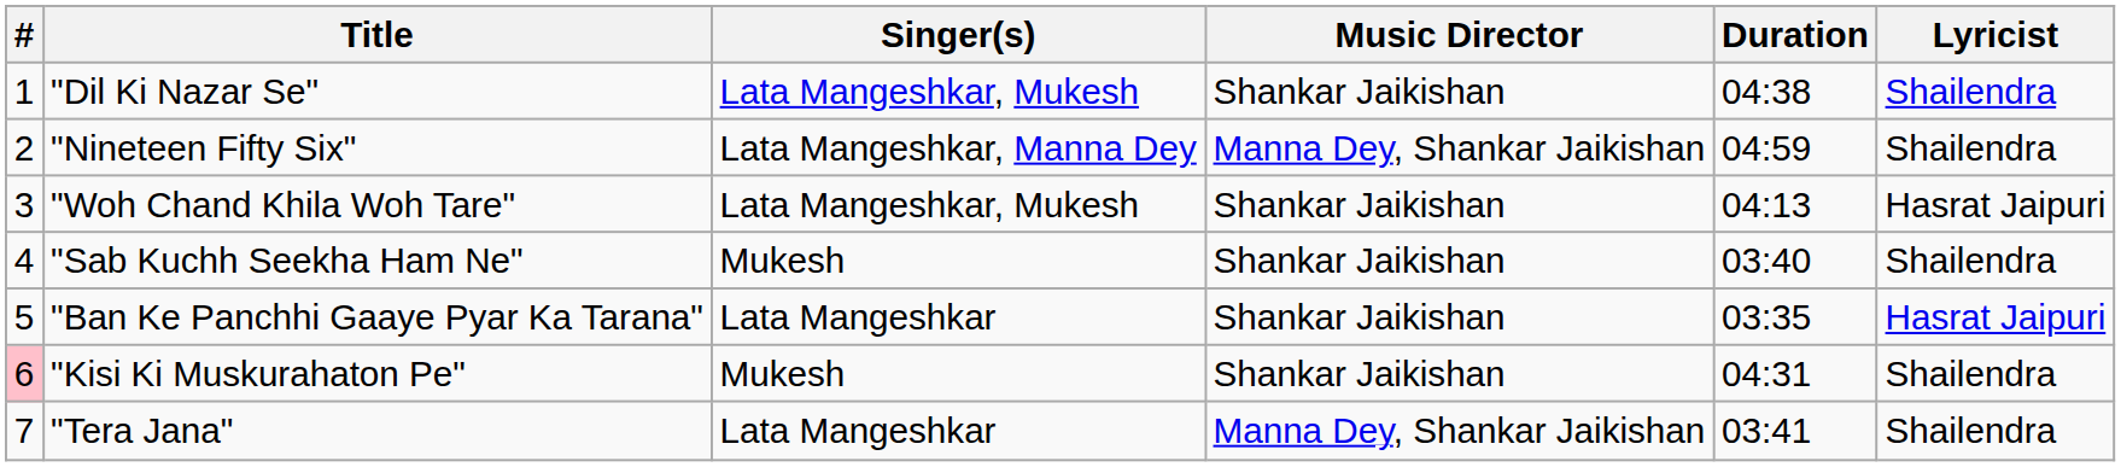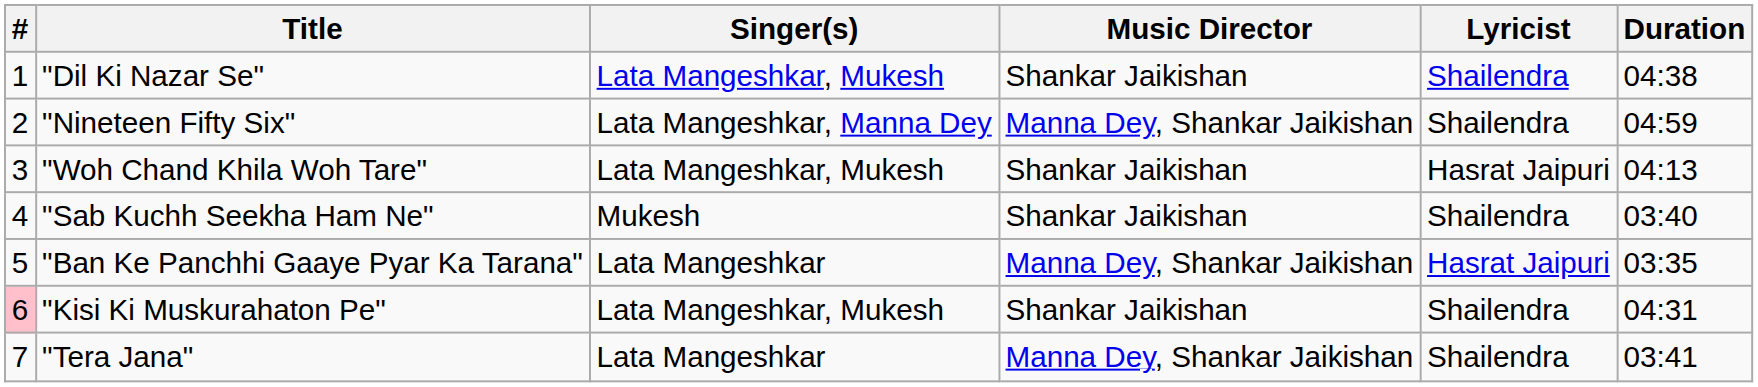 <table class="wikitable" style="font-size:95%;">
 <tr>
 <th>#</th>
 <th>Title</th>
 <th>Singer(s)</th>
 <th>Music Director</th>
+<th>Lyricist</th>
 <th>Duration</th>
-<th>Lyricist</th>
 </tr>
 <tr>
 <td>1</td>
 <td>"Dil Ki Nazar Se"</td>
 <td><a href='#'>Lata Mangeshkar</a>, <a href='#'>Mukesh</a></td>
 <td>Shankar Jaikishan</td>
+<td><a href='#'>Shailendra</a></td>
 <td>04:38</td>
-<td><a href='#'>Shailendra</a></td>
 </tr>
 <tr>
 <td>2</td>
 <td>"Nineteen Fifty Six"</td>
 <td>Lata Mangeshkar, <a href='#'>Manna Dey</a></td>
 <td><a href='#'>Manna Dey</a>, Shankar Jaikishan</td>
+<td>Shailendra</td>
 <td>04:59</td>
-<td>Shailendra</td>
 </tr>
 <tr>
 <td>3</td>
 <td>"Woh Chand Khila Woh Tare"</td>
 <td>Lata Mangeshkar, Mukesh</td>
 <td>Shankar Jaikishan</td>
+<td>Hasrat Jaipuri</td>
 <td>04:13</td>
-<td>Hasrat Jaipuri</td>
 </tr>
 <tr>
 <td>4</td>
 <td>"Sab Kuchh Seekha Ham Ne"</td>
 <td>Mukesh</td>
 <td>Shankar Jaikishan</td>
+<td>Shailendra</td>
 <td>03:40</td>
-<td>Shailendra</td>
 </tr>
 <tr>
 <td>5</td>
 <td>"Ban Ke Panchhi Gaaye Pyar Ka Tarana"</td>
 <td>Lata Mangeshkar</td>
-<td>Shankar Jaikishan</td>
+<td><a href='#'>Manna Dey</a>, Shankar Jaikishan</td>
+<td><a href='#'>Hasrat Jaipuri</a></td>
 <td>03:35</td>
-<td><a href='#'>Hasrat Jaipuri</a></td>
 </tr>
 <tr>
 <td style="background: pink;">6</td>
 <td>"Kisi Ki Muskurahaton Pe"</td>
-<td>Mukesh</td>
+<td>Lata Mangeshkar, Mukesh</td>
 <td>Shankar Jaikishan</td>
+<td>Shailendra</td>
 <td>04:31</td>
-<td>Shailendra</td>
 </tr>
 <tr>
 <td>7</td>
 <td>"Tera Jana"</td>
 <td>Lata Mangeshkar</td>
 <td><a href='#'>Manna Dey</a>, Shankar Jaikishan</td>
+<td>Shailendra</td>
 <td>03:41</td>
-<td>Shailendra</td>
 </tr>
 </table>
